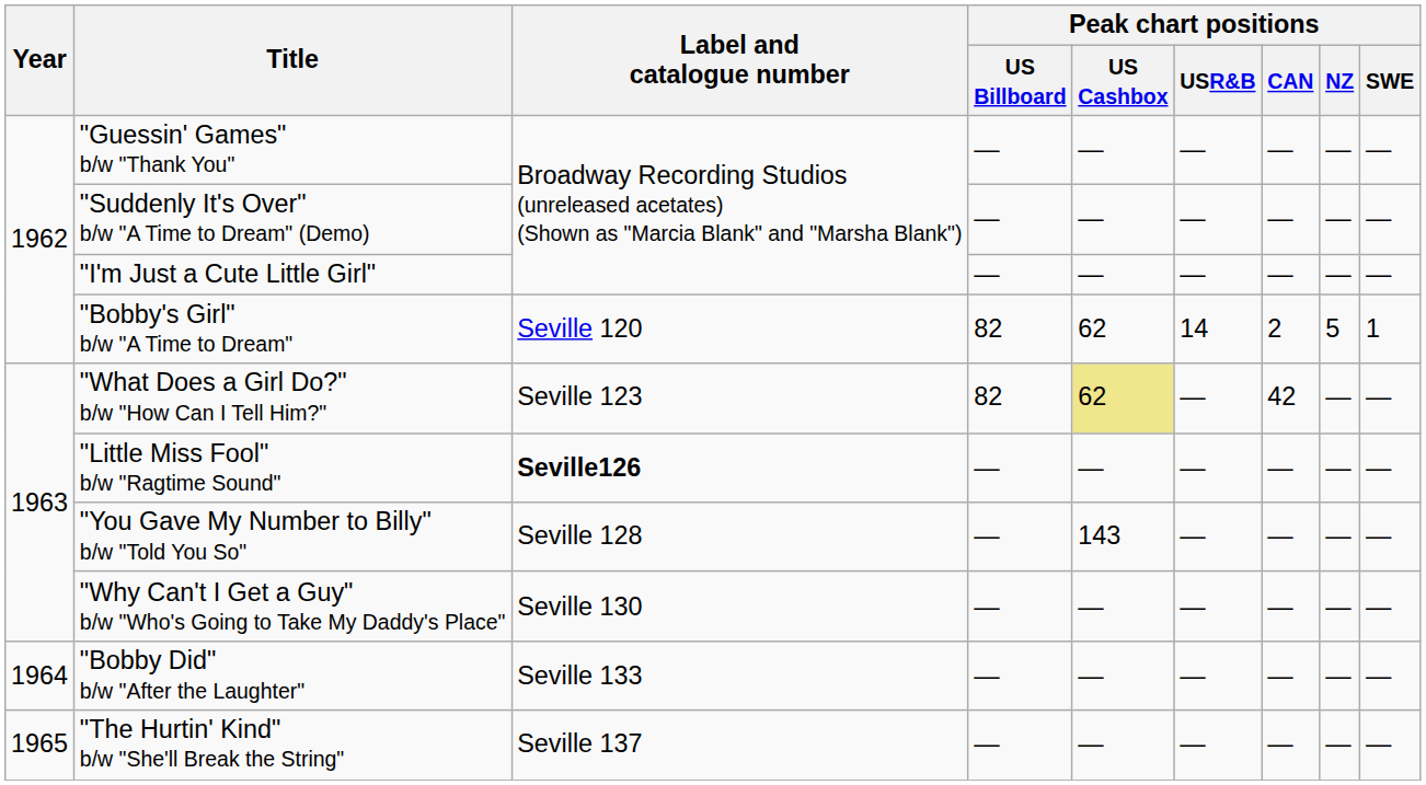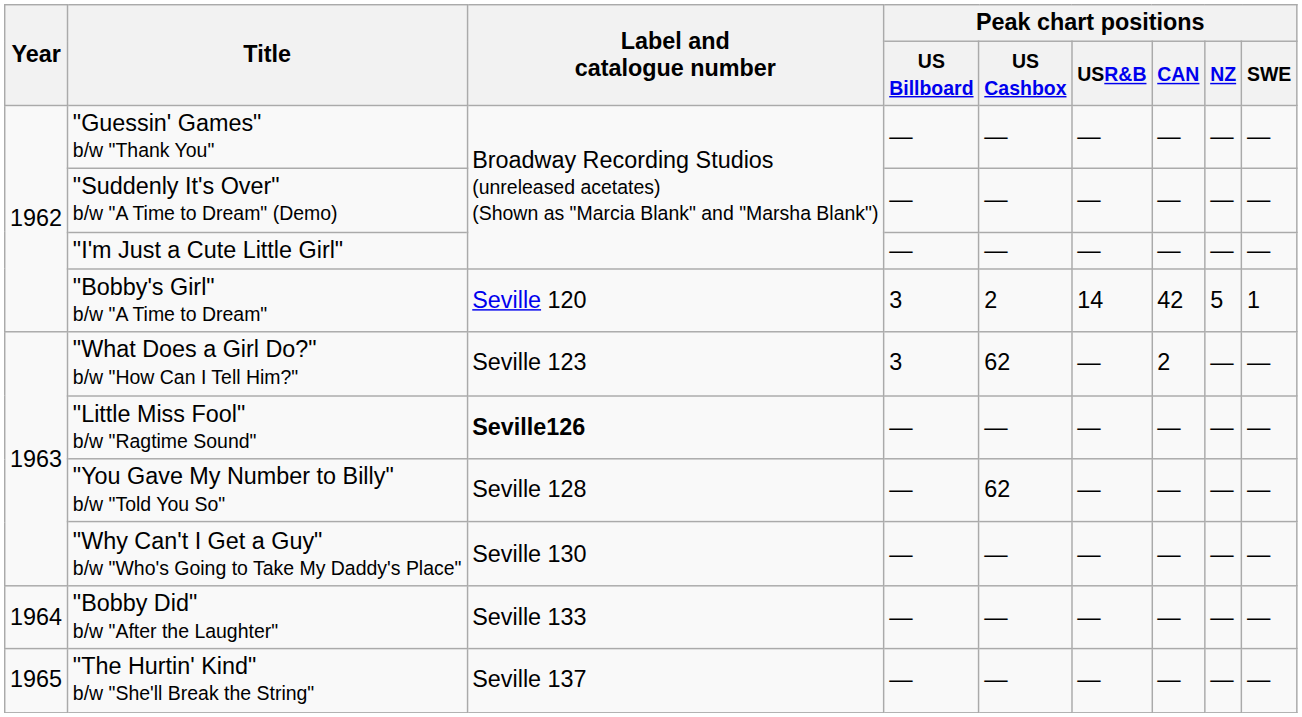 <table class="wikitable">
 <tr>
 <th rowspan="2">Year</th>
 <th rowspan="2">Title</th>
 <th rowspan="2">Label and<br>catalogue number</th>
 <th colspan="6">Peak chart positions</th>
 </tr>
 <tr>
 <th><small>US</small><br><small><a href='#'>Billboard</a></small></th>
 <th><small>US</small><br><small><a href='#'>Cashbox</a></small></th>
 <th><small>US</small><small><a href='#'>R&B</a></small></th>
 <th><small><a href='#'>CAN</a></small><br></th>
 <th><small><a href='#'>NZ</a></small></th>
 <th><small>SWE</small></th>
 </tr>
 <tr>
 <td rowspan="4">1962</td>
 <td>"Guessin' Games"<br><small>b/w "Thank You"</small></td>
 <td rowspan="3">Broadway Recording Studios<br><small>(unreleased acetates)</small><br><small>(Shown as "Marcia Blank" and "Marsha Blank")</small></td>
 <td>—</td>
 <td>—</td>
 <td>—</td>
 <td>—</td>
 <td>—</td>
 <td>—</td>
 </tr>
 <tr>
 <td>"Suddenly It's Over"<br><small>b/w "A Time to Dream" (Demo)</small></td>
 <td>—</td>
 <td>—</td>
 <td>—</td>
 <td>—</td>
 <td>—</td>
 <td>—</td>
 </tr>
 <tr>
 <td>"I'm Just a Cute Little Girl"</td>
 <td>—</td>
 <td>—</td>
 <td>—</td>
 <td>—</td>
 <td>—</td>
 <td>—</td>
 </tr>
 <tr>
 <td>"Bobby's Girl"<br><small>b/w "A Time to Dream"</small></td>
 <td><a href='#'>Seville</a> 120</td>
-<td>82</td>
-<td>62</td>
+<td>3</td>
+<td>2</td>
 <td>14</td>
-<td>2</td>
+<td>42</td>
 <td>5</td>
 <td>1</td>
 </tr>
 <tr>
 <td rowspan="4">1963</td>
 <td>"What Does a Girl Do?"<br><small>b/w "How Can I Tell Him?"</small></td>
 <td>Seville 123</td>
-<td>82</td>
-<td style="background: khaki;">62</td>
+<td>3</td>
+<td>62</td>
 <td>—</td>
-<td>42</td>
+<td>2</td>
 <td>—</td>
 <td>—</td>
 </tr>
 <tr>
 <td>"Little Miss Fool"<br><small>b/w "Ragtime Sound"</small></td>
 <td><strong>Seville126</strong></td>
 <td>—</td>
 <td>—</td>
 <td>—</td>
 <td>—</td>
 <td>—</td>
 <td>—</td>
 </tr>
 <tr>
 <td>"You Gave My Number to Billy"<br><small>b/w "Told You So"</small></td>
 <td>Seville 128</td>
 <td>—</td>
-<td>143</td>
+<td>62</td>
 <td>—</td>
 <td>—</td>
 <td>—</td>
 <td>—</td>
 </tr>
 <tr>
 <td>"Why Can't I Get a Guy"<br><small>b/w "Who's Going to Take My Daddy's Place"</small></td>
 <td>Seville 130</td>
 <td>—</td>
 <td>—</td>
 <td>—</td>
 <td>—</td>
 <td>—</td>
 <td>—</td>
 </tr>
 <tr>
 <td>1964</td>
 <td>"Bobby Did"<br><small>b/w "After the Laughter"</small></td>
 <td>Seville 133</td>
 <td>—</td>
 <td>—</td>
 <td>—</td>
 <td>—</td>
 <td>—</td>
 <td>—</td>
 </tr>
 <tr>
 <td>1965</td>
 <td>"The Hurtin' Kind"<br><small>b/w "She'll Break the String"</small></td>
 <td>Seville 137</td>
 <td>—</td>
 <td>—</td>
 <td>—</td>
 <td>—</td>
 <td>—</td>
 <td>—</td>
 </tr>
 </table>
